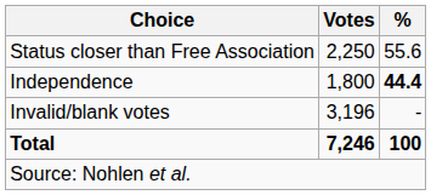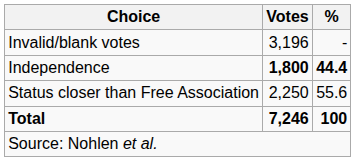 <table class=wikitable style=text-align:right>
 <tr>
 <th>Choice</th>
 <th>Votes</th>
 <th>%</th>
 </tr>
 <tr>
+<td align=left>Invalid/blank votes</td>
+<td>3,196</td>
+<td>-</td>
+</tr>
+<tr>
+<td align=left>Independence</td>
+<td><strong>1,800</strong></td>
+<td><strong>44.4</strong></td>
+</tr>
+<tr>
 <td align=left>Status closer than Free Association</td>
 <td>2,250</td>
 <td>55.6</td>
-</tr>
-<tr>
-<td align=left>Independence</td>
-<td>1,800</td>
-<td><strong>44.4</strong></td>
-</tr>
-<tr>
-<td align=left>Invalid/blank votes</td>
-<td>3,196</td>
-<td>-</td>
 </tr>
 <tr>
 <td align=left><strong>Total</strong></td>
 <td><strong>7,246</strong></td>
 <td><strong>100</strong></td>
 </tr>
 <tr>
 <td colspan=3 align=left>Source: Nohlen <em>et al.</em></td>
 </tr>
 </table>
